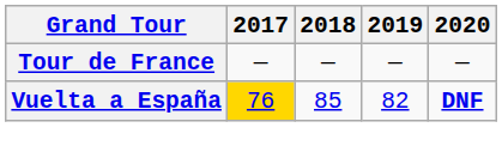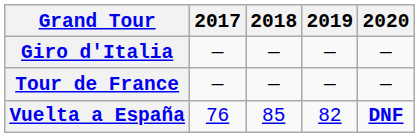 <table class="wikitable plainrowheaders">
 <tr>
 <th scope="col"><a href='#'>Grand Tour</a></th>
 <th scope="col">2017</th>
 <th scope="col">2018</th>
 <th scope="col">2019</th>
 <th scope="col">2020</th>
+</tr>
+<tr style="text-align:center;">
+<th scope="row"> <a href='#'>Giro d'Italia</a></th>
+<td>—</td>
+<td>—</td>
+<td>—</td>
+<td>—</td>
 </tr>
 <tr style="text-align:center;">
 <th scope="row"> <a href='#'>Tour de France</a></th>
 <td>—</td>
 <td>—</td>
 <td>—</td>
 <td>—</td>
 </tr>
 <tr style="text-align:center;">
 <th scope="row"> <a href='#'>Vuelta a España</a></th>
-<td style="background: gold;"><a href='#'>76</a></td>
+<td><a href='#'>76</a></td>
 <td><a href='#'>85</a></td>
 <td><a href='#'>82</a></td>
 <td><strong><a href='#'>DNF</a></strong></td>
 </tr>
 </table>
